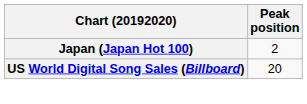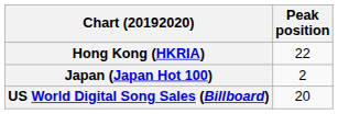 <table class="wikitable sortable plainrowheaders" style="text-align:center">
 <tr>
 <th scope="col">Chart (20192020)</th>
 <th scope="col">Peak<br>position</th>
+</tr>
+<tr>
+<th scope="row">Hong Kong (<a href='#'>HKRIA</a>)</th>
+<td>22</td>
 </tr>
 <tr>
 <th scope="row">Japan (<a href='#'>Japan Hot 100</a>)</th>
 <td>2</td>
 </tr>
 <tr>
 <th scope="row">US <a href='#'>World Digital Song Sales</a> (<em><a href='#'>Billboard</a></em>)</th>
 <td>20</td>
 </tr>
 </table>
